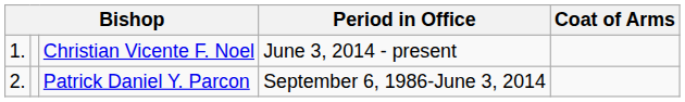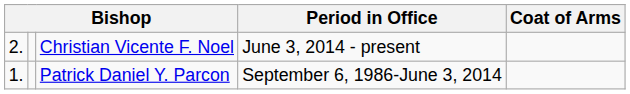 <table class="wikitable">
 <tr>
 <th colspan=3>Bishop</th>
 <th>Period in Office</th>
 <th>Coat of Arms</th>
 </tr>
 <tr>
-<td>1.</td>
+<td>2.</td>
 <td></td>
 <td><a href='#'>Christian Vicente F. Noel</a></td>
 <td>June 3, 2014 - present</td>
 <td></td>
 </tr>
 <tr>
-<td>2.</td>
+<td>1.</td>
 <td></td>
 <td><a href='#'>Patrick Daniel Y. Parcon</a></td>
 <td>September 6, 1986-June 3, 2014</td>
 <td></td>
 </tr>
 </table>
